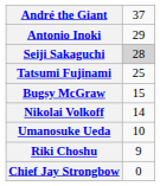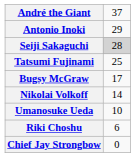 <table class="wikitable" style="margin: 1em auto 1em auto;text-align:center">
 <tr>
 <th><a href='#'>André the Giant</a></th>
 <td style="width:35px">37</td>
 </tr>
 <tr>
 <th><a href='#'>Antonio Inoki</a></th>
 <td>29</td>
 </tr>
 <tr>
 <th><a href='#'>Seiji Sakaguchi</a></th>
 <td style="background: lightgrey;">28</td>
 </tr>
 <tr>
 <th><a href='#'>Tatsumi Fujinami</a></th>
 <td>25</td>
 </tr>
 <tr>
 <th><a href='#'>Bugsy McGraw</a></th>
-<td>15</td>
+<td>17</td>
 </tr>
 <tr>
 <th><a href='#'>Nikolai Volkoff</a></th>
 <td>14</td>
 </tr>
 <tr>
 <th><a href='#'>Umanosuke Ueda</a></th>
 <td>10</td>
 </tr>
 <tr>
 <th><a href='#'>Riki Choshu</a></th>
-<td>9</td>
+<td>6</td>
 </tr>
 <tr>
 <th><a href='#'>Chief Jay Strongbow</a></th>
 <td>0</td>
 </tr>
 </table>
